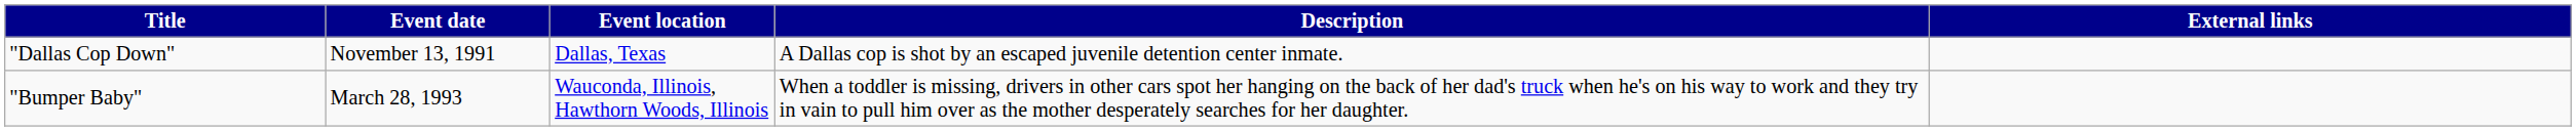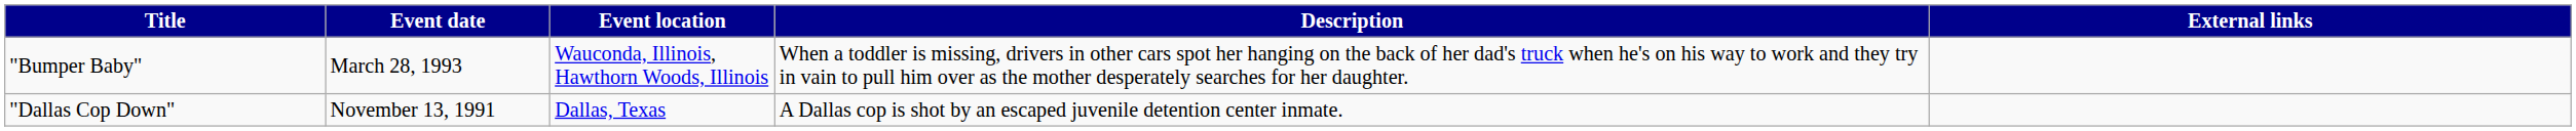 <table class="wikitable" style="width: 100%;">
 <tr>
 <th style="background: #00008B; color: #FFFFFF; width: 10%;">Title</th>
 <th style="background: #00008B; color: #FFFFFF; width: 7%;">Event date</th>
 <th style="background: #00008B; color: #FFFFFF; width: 7%;">Event location</th>
 <th style="background: #00008B; color: #FFFFFF; width: 36%;">Description</th>
 <th style="background: #00008B; color: #FFFFFF; width: 20%;">External links</th>
 </tr>
 <tr>
+<td>"Bumper Baby"</td>
+<td>March 28, 1993</td>
+<td><a href='#'>Wauconda, Illinois</a>, <a href='#'>Hawthorn Woods, Illinois</a></td>
+<td>When a toddler is missing, drivers in other cars spot her hanging on the back of her dad's <a href='#'>truck</a> when he's on his way to work and they try in vain to pull him over as the mother desperately searches for her daughter.</td>
+<td><br></td>
+</tr>
+<tr>
 <td>"Dallas Cop Down"</td>
 <td>November 13, 1991</td>
 <td><a href='#'>Dallas, Texas</a></td>
 <td>A Dallas cop is shot by an escaped juvenile detention center inmate.</td>
 <td></td>
 </tr>
-<tr>
-<td>"Bumper Baby"</td>
-<td>March 28, 1993</td>
-<td><a href='#'>Wauconda, Illinois</a>, <a href='#'>Hawthorn Woods, Illinois</a></td>
-<td>When a toddler is missing, drivers in other cars spot her hanging on the back of her dad's <a href='#'>truck</a> when he's on his way to work and they try in vain to pull him over as the mother desperately searches for her daughter.</td>
-<td><br></td>
-</tr>
 </table>
